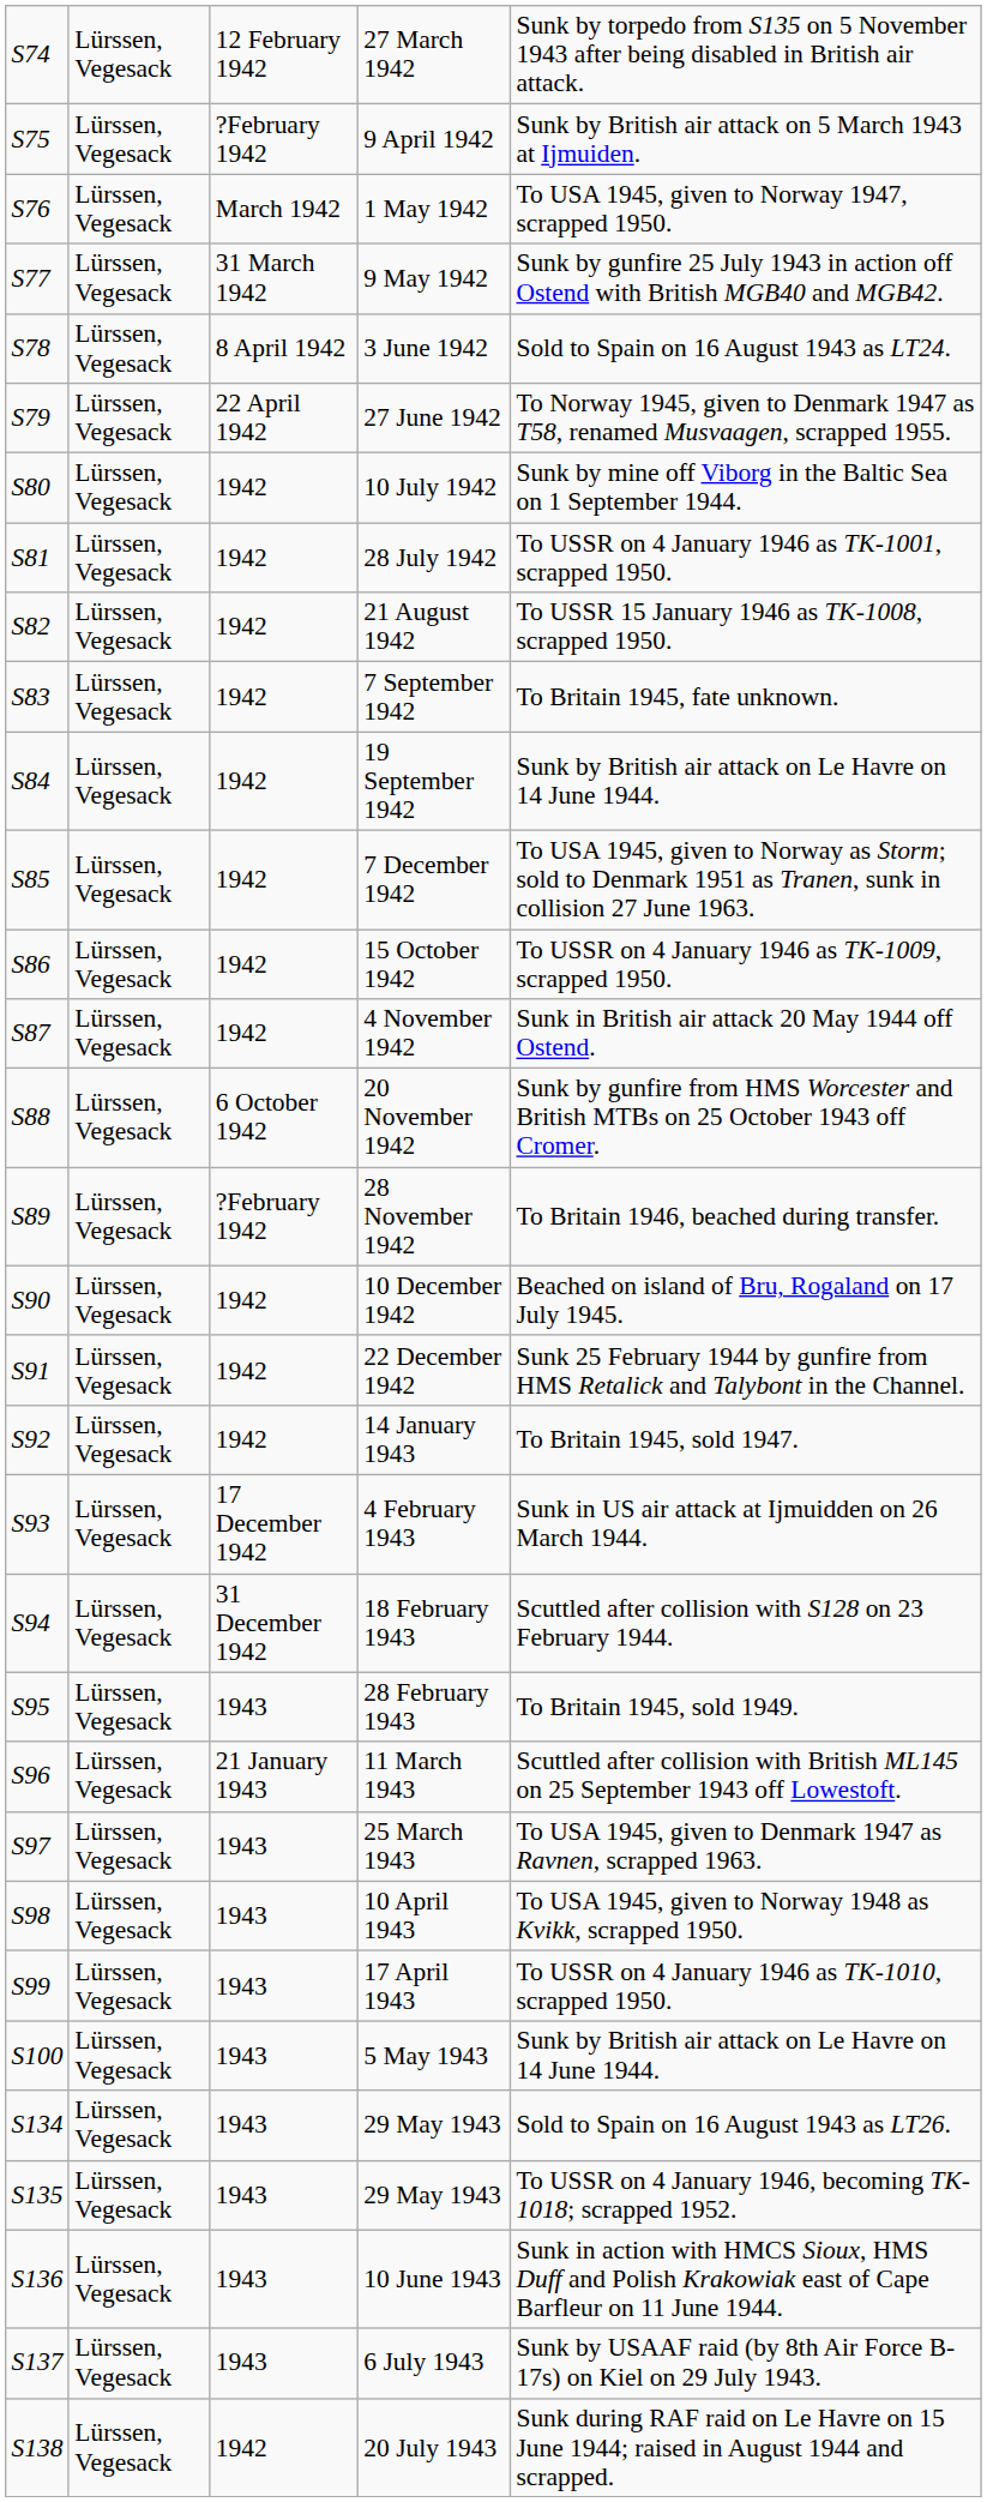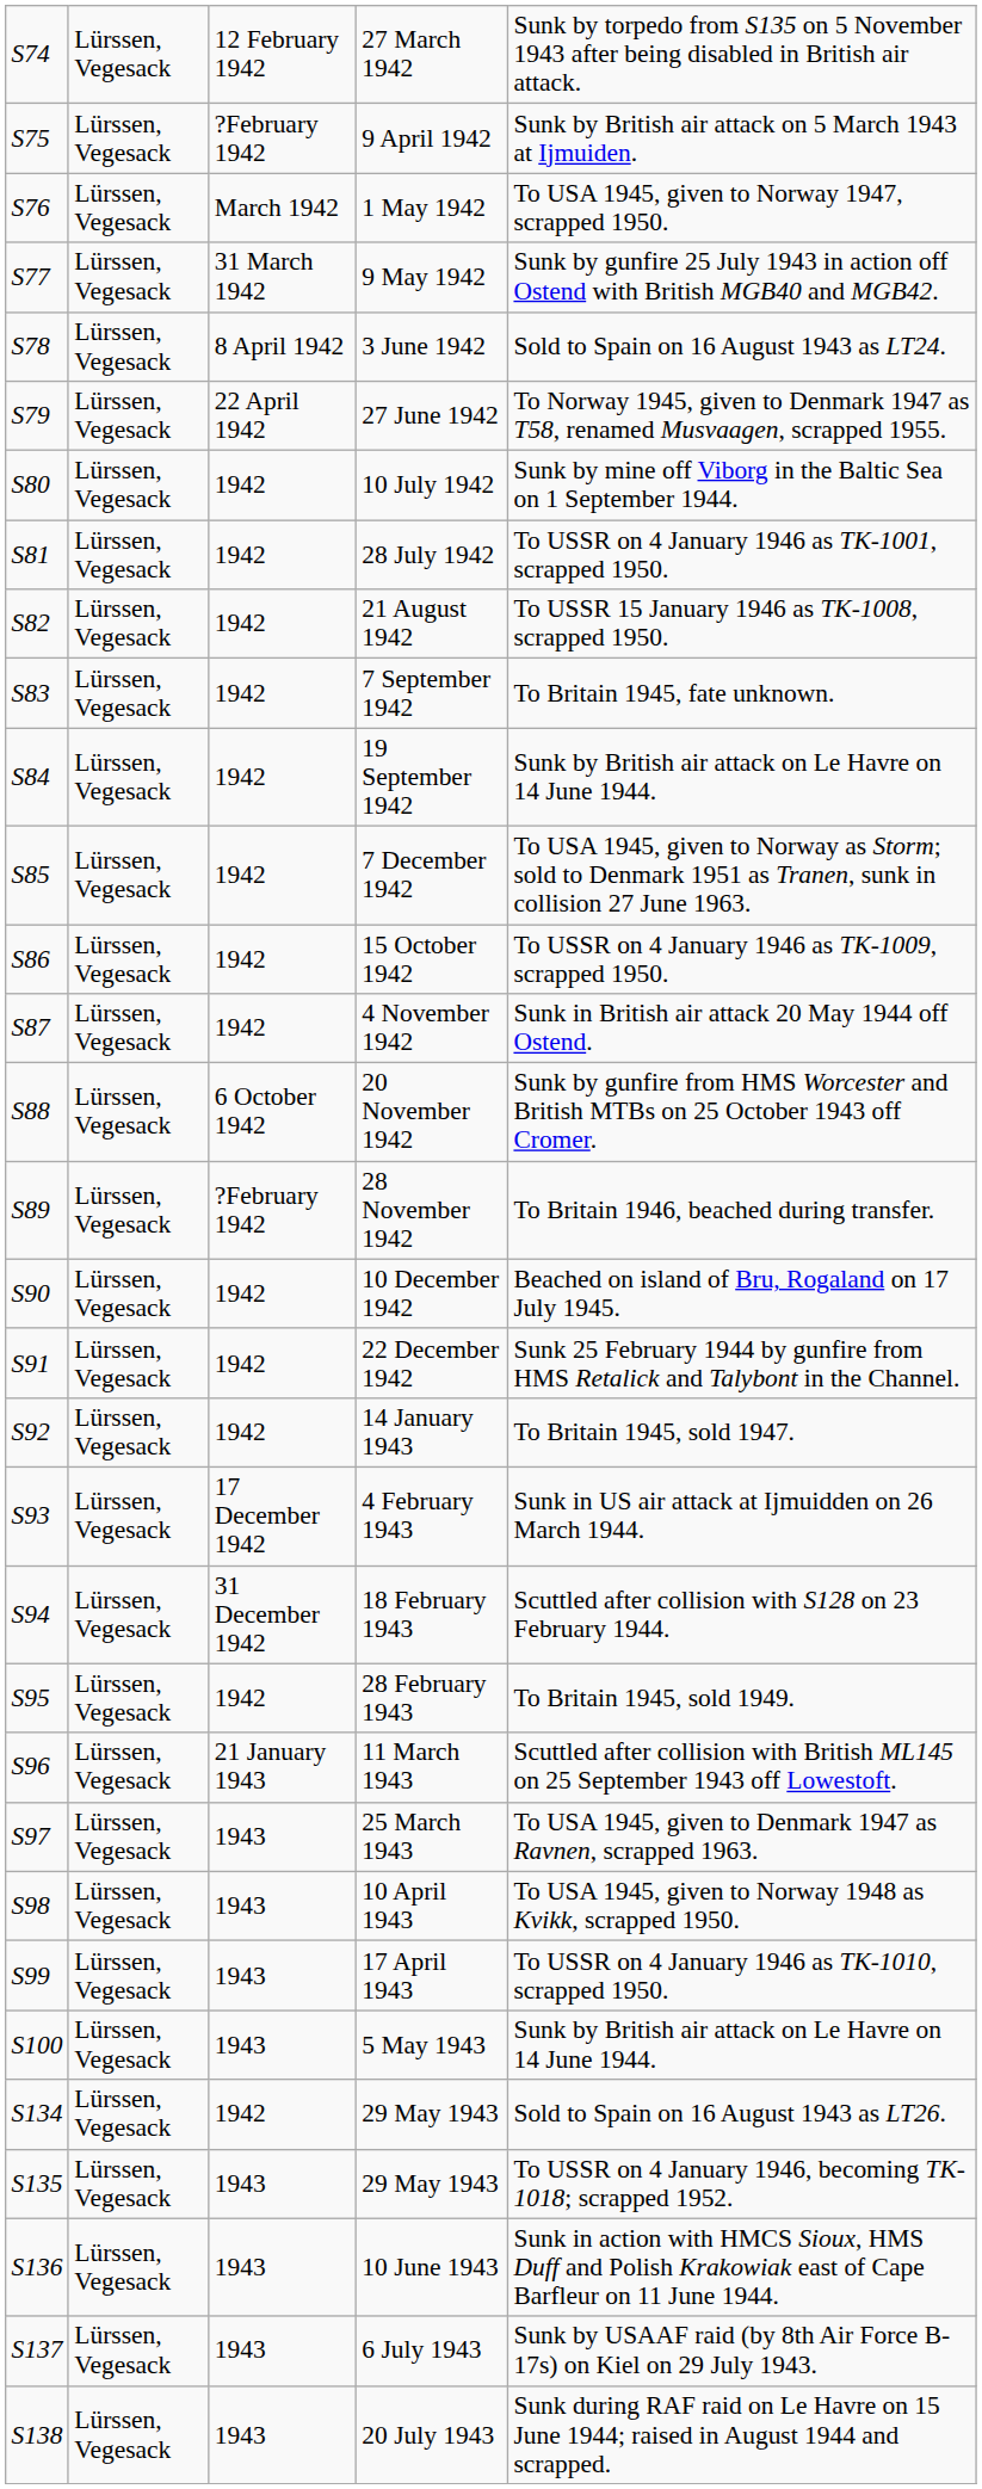 <table class="wikitable" style="text-align:left">
 <tr>
 <td><em>S74</em></td>
 <td>Lürssen, Vegesack</td>
 <td>12 February 1942</td>
 <td>27 March 1942</td>
 <td>Sunk by torpedo from <em>S135</em> on 5 November 1943 after being disabled in British air attack.</td>
 </tr>
 <tr>
 <td><em>S75</em></td>
 <td>Lürssen, Vegesack</td>
 <td>?February 1942</td>
 <td>9 April 1942</td>
 <td>Sunk by British air attack on 5 March 1943 at <a href='#'>Ijmuiden</a>.</td>
 </tr>
 <tr>
 <td><em>S76</em></td>
 <td>Lürssen, Vegesack</td>
 <td>March 1942</td>
 <td>1 May 1942</td>
 <td>To USA 1945, given to Norway 1947, scrapped 1950.</td>
 </tr>
 <tr>
 <td><em>S77</em></td>
 <td>Lürssen, Vegesack</td>
 <td>31 March 1942</td>
 <td>9 May 1942</td>
 <td>Sunk by gunfire 25 July 1943 in action off <a href='#'>Ostend</a> with British <em>MGB40</em> and <em>MGB42</em>.</td>
 </tr>
 <tr>
 <td><em>S78</em></td>
 <td>Lürssen, Vegesack</td>
 <td>8 April 1942</td>
 <td>3 June 1942</td>
 <td>Sold to Spain on 16 August 1943 as <em>LT24</em>.</td>
 </tr>
 <tr>
 <td><em>S79</em></td>
 <td>Lürssen, Vegesack</td>
 <td>22 April 1942</td>
 <td>27 June 1942</td>
 <td>To Norway 1945, given to Denmark 1947 as <em>T58</em>, renamed <em>Musvaagen</em>, scrapped 1955.</td>
 </tr>
 <tr>
 <td><em>S80</em></td>
 <td>Lürssen, Vegesack</td>
 <td>1942</td>
 <td>10 July 1942</td>
 <td>Sunk by mine off <a href='#'>Viborg</a> in the Baltic Sea on 1 September 1944.</td>
 </tr>
 <tr>
 <td><em>S81</em></td>
 <td>Lürssen, Vegesack</td>
 <td>1942</td>
 <td>28 July 1942</td>
 <td>To USSR on 4 January 1946 as <em>TK-1001</em>, scrapped 1950.</td>
 </tr>
 <tr>
 <td><em>S82</em></td>
 <td>Lürssen, Vegesack</td>
 <td>1942</td>
 <td>21 August 1942</td>
 <td>To USSR 15 January 1946 as <em>TK-1008</em>, scrapped 1950.</td>
 </tr>
 <tr>
 <td><em>S83</em></td>
 <td>Lürssen, Vegesack</td>
 <td>1942</td>
 <td>7 September 1942</td>
 <td>To Britain 1945, fate unknown.</td>
 </tr>
 <tr>
 <td><em>S84</em></td>
 <td>Lürssen, Vegesack</td>
 <td>1942</td>
 <td>19 September 1942</td>
 <td>Sunk by British air attack on Le Havre on 14 June 1944.</td>
 </tr>
 <tr>
 <td><em>S85</em></td>
 <td>Lürssen, Vegesack</td>
 <td>1942</td>
 <td>7 December 1942</td>
 <td>To USA 1945, given to Norway as <em>Storm</em>; sold to Denmark 1951 as <em>Tranen</em>, sunk in collision 27 June 1963.</td>
 </tr>
 <tr>
 <td><em>S86</em></td>
 <td>Lürssen, Vegesack</td>
 <td>1942</td>
 <td>15 October 1942</td>
 <td>To USSR on 4 January 1946 as <em>TK-1009</em>, scrapped 1950.</td>
 </tr>
 <tr>
 <td><em>S87</em></td>
 <td>Lürssen, Vegesack</td>
 <td>1942</td>
 <td>4 November 1942</td>
 <td>Sunk in British air attack 20 May 1944 off <a href='#'>Ostend</a>.</td>
 </tr>
 <tr>
 <td><em>S88</em></td>
 <td>Lürssen, Vegesack</td>
 <td>6 October 1942</td>
 <td>20 November 1942</td>
 <td>Sunk by gunfire from HMS <em>Worcester</em> and British MTBs on 25 October 1943 off <a href='#'>Cromer</a>.</td>
 </tr>
 <tr>
 <td><em>S89</em></td>
 <td>Lürssen, Vegesack</td>
 <td>?February 1942</td>
 <td>28 November 1942</td>
 <td>To Britain 1946, beached during transfer.</td>
 </tr>
 <tr>
 <td><em>S90</em></td>
 <td>Lürssen, Vegesack</td>
 <td>1942</td>
 <td>10 December 1942</td>
 <td>Beached on island of <a href='#'>Bru, Rogaland</a> on 17 July 1945.</td>
 </tr>
 <tr>
 <td><em>S91</em></td>
 <td>Lürssen, Vegesack</td>
 <td>1942</td>
 <td>22 December 1942</td>
 <td>Sunk 25 February 1944 by gunfire from HMS <em>Retalick</em> and <em>Talybont</em> in the Channel.</td>
 </tr>
 <tr>
 <td><em>S92</em></td>
 <td>Lürssen, Vegesack</td>
 <td>1942</td>
 <td>14 January 1943</td>
 <td>To Britain 1945, sold 1947.</td>
 </tr>
 <tr>
 <td><em>S93</em></td>
 <td>Lürssen, Vegesack</td>
 <td>17 December 1942</td>
 <td>4 February 1943</td>
 <td>Sunk in US air attack at Ijmuidden on 26 March 1944.</td>
 </tr>
 <tr>
 <td><em>S94</em></td>
 <td>Lürssen, Vegesack</td>
 <td>31 December 1942</td>
 <td>18 February 1943</td>
 <td>Scuttled after collision with <em>S128</em> on 23 February 1944.</td>
 </tr>
 <tr>
 <td><em>S95</em></td>
 <td>Lürssen, Vegesack</td>
-<td>1943</td>
+<td>1942</td>
 <td>28 February 1943</td>
 <td>To Britain 1945, sold 1949.</td>
 </tr>
 <tr>
 <td><em>S96</em></td>
 <td>Lürssen, Vegesack</td>
 <td>21 January 1943</td>
 <td>11 March 1943</td>
 <td>Scuttled after collision with British <em>ML145</em> on 25 September 1943 off <a href='#'>Lowestoft</a>.</td>
 </tr>
 <tr>
 <td><em>S97</em></td>
 <td>Lürssen, Vegesack</td>
 <td>1943</td>
 <td>25 March 1943</td>
 <td>To USA 1945, given to Denmark 1947 as <em>Ravnen</em>, scrapped 1963.</td>
 </tr>
 <tr>
 <td><em>S98</em></td>
 <td>Lürssen, Vegesack</td>
 <td>1943</td>
 <td>10 April 1943</td>
 <td>To USA 1945, given to Norway 1948 as <em>Kvikk</em>, scrapped 1950.</td>
 </tr>
 <tr>
 <td><em>S99</em></td>
 <td>Lürssen, Vegesack</td>
 <td>1943</td>
 <td>17 April 1943</td>
 <td>To USSR on 4 January 1946 as <em>TK-1010</em>, scrapped 1950.</td>
 </tr>
 <tr>
 <td><em>S100</em></td>
 <td>Lürssen, Vegesack</td>
 <td>1943</td>
 <td>5 May 1943</td>
 <td>Sunk by British air attack on Le Havre on 14 June 1944.</td>
 </tr>
 <tr>
 <td><em>S134</em></td>
 <td>Lürssen, Vegesack</td>
-<td>1943</td>
+<td>1942</td>
 <td>29 May 1943</td>
 <td>Sold to Spain on 16 August 1943 as <em>LT26</em>.</td>
 </tr>
 <tr>
 <td><em>S135</em></td>
 <td>Lürssen, Vegesack</td>
 <td>1943</td>
 <td>29 May 1943</td>
 <td>To USSR on 4 January 1946, becoming <em>TK-1018</em>; scrapped 1952.</td>
 </tr>
 <tr>
 <td><em>S136</em></td>
 <td>Lürssen, Vegesack</td>
 <td>1943</td>
 <td>10 June 1943</td>
 <td>Sunk in action with HMCS <em>Sioux</em>, HMS <em>Duff</em> and Polish <em>Krakowiak</em> east of Cape Barfleur on 11 June 1944.</td>
 </tr>
 <tr>
 <td><em>S137</em></td>
 <td>Lürssen, Vegesack</td>
 <td>1943</td>
 <td>6 July 1943</td>
 <td>Sunk by USAAF raid (by 8th Air Force B-17s) on Kiel on 29 July 1943.</td>
 </tr>
 <tr>
 <td><em>S138</em></td>
 <td>Lürssen, Vegesack</td>
-<td>1942</td>
+<td>1943</td>
 <td>20 July 1943</td>
 <td>Sunk during RAF raid on Le Havre on 15 June 1944; raised in August 1944 and scrapped.</td>
 </tr>
 <tr>
 </tr>
 </table>
